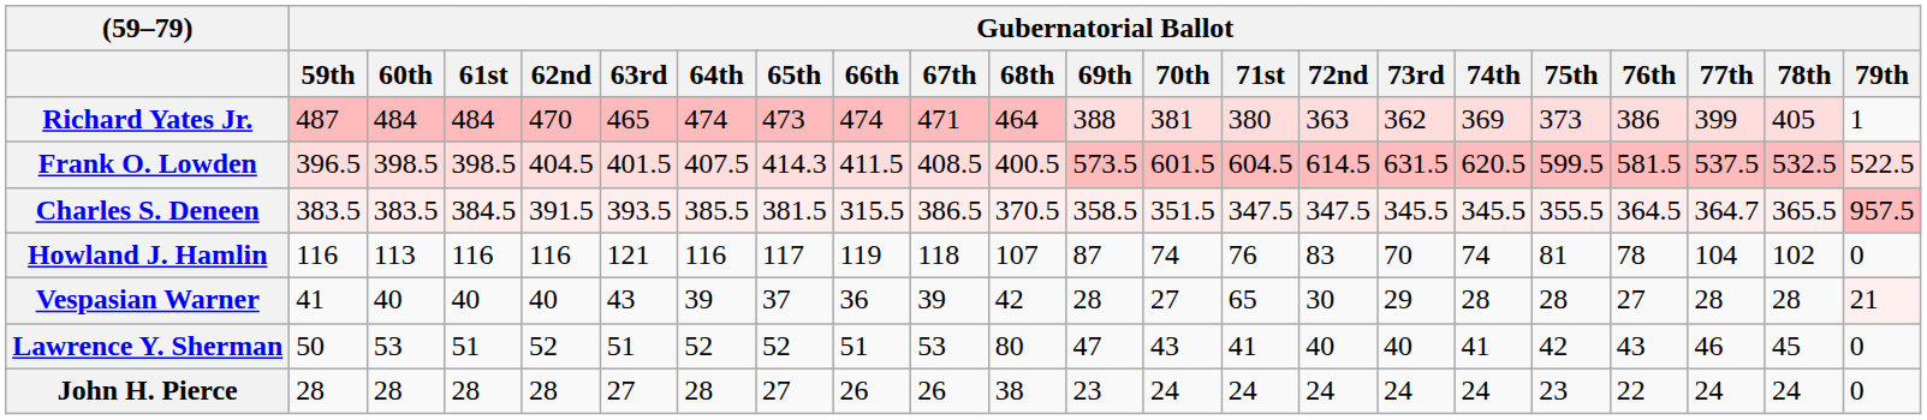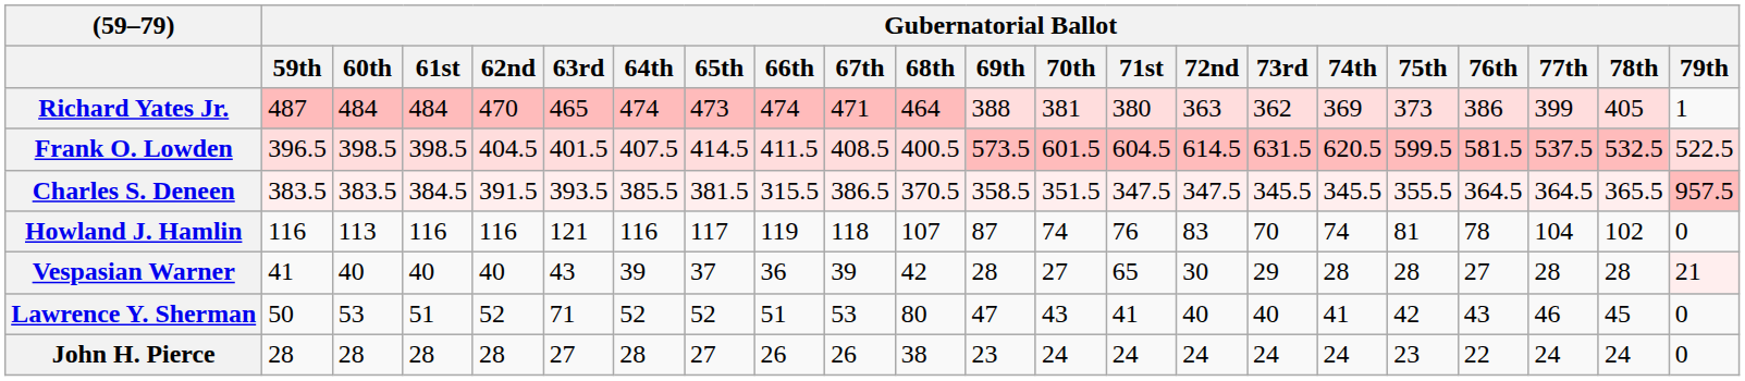 <table class="wikitable collapsible collapsed">
 <tr>
 <th>(59–79)</th>
 <th style="text-align:center" colspan="25"><strong>Gubernatorial Ballot</strong></th>
 </tr>
 <tr>
 <th></th>
 <th>59th</th>
 <th>60th</th>
 <th>61st</th>
 <th>62nd</th>
 <th>63rd</th>
 <th>64th</th>
 <th>65th</th>
 <th>66th</th>
 <th>67th</th>
 <th>68th</th>
 <th>69th</th>
 <th>70th</th>
 <th>71st</th>
 <th>72nd</th>
 <th>73rd</th>
 <th>74th</th>
 <th>75th</th>
 <th>76th</th>
 <th>77th</th>
 <th>78th</th>
 <th>79th</th>
 </tr>
 <tr>
 <th><a href='#'>Richard Yates Jr.</a></th>
 <td style="background:#fbb;">487</td>
 <td style="background:#fbb;">484</td>
 <td style="background:#fbb;">484</td>
 <td style="background:#fbb;">470</td>
 <td style="background:#fbb;">465</td>
 <td style="background:#fbb;">474</td>
 <td style="background:#fbb;">473</td>
 <td style="background:#fbb;">474</td>
 <td style="background:#fbb;">471</td>
 <td style="background:#fbb;">464</td>
 <td style="background:#fdd;">388</td>
 <td style="background:#fdd;">381</td>
 <td style="background:#fdd;">380</td>
 <td style="background:#fdd;">363</td>
 <td style="background:#fdd;">362</td>
 <td style="background:#fdd;">369</td>
 <td style="background:#fdd;">373</td>
 <td style="background:#fdd;">386</td>
 <td style="background:#fdd;">399</td>
 <td style="background:#fdd;">405</td>
 <td>1</td>
 </tr>
 <tr>
 <th><a href='#'>Frank O. Lowden</a></th>
 <td style="background:#fdd;">396.5</td>
 <td style="background:#fdd;">398.5</td>
 <td style="background:#fdd;">398.5</td>
 <td style="background:#fdd;">404.5</td>
 <td style="background:#fdd;">401.5</td>
 <td style="background:#fdd;">407.5</td>
-<td style="background:#fdd;">414.3</td>
+<td style="background:#fdd;">414.5</td>
 <td style="background:#fdd;">411.5</td>
 <td style="background:#fdd;">408.5</td>
 <td style="background:#fdd;">400.5</td>
 <td style="background:#fbb;">573.5</td>
 <td style="background:#fbb;">601.5</td>
 <td style="background:#fbb;">604.5</td>
 <td style="background:#fbb;">614.5</td>
 <td style="background:#fbb;">631.5</td>
 <td style="background:#fbb;">620.5</td>
 <td style="background:#fbb;">599.5</td>
 <td style="background:#fbb;">581.5</td>
 <td style="background:#fbb;">537.5</td>
 <td style="background:#fbb;">532.5</td>
 <td style="background:#fdd;">522.5</td>
 </tr>
 <tr>
 <th><a href='#'>Charles S. Deneen</a></th>
 <td style="background:#fee;">383.5</td>
 <td style="background:#fee;">383.5</td>
 <td style="background:#fee;">384.5</td>
 <td style="background:#fee;">391.5</td>
 <td style="background:#fee;">393.5</td>
 <td style="background:#fee;">385.5</td>
 <td style="background:#fee;">381.5</td>
 <td style="background:#fee;">315.5</td>
 <td style="background:#fee;">386.5</td>
 <td style="background:#fee;">370.5</td>
 <td style="background:#fee;">358.5</td>
 <td style="background:#fee;">351.5</td>
 <td style="background:#fee;">347.5</td>
 <td style="background:#fee;">347.5</td>
 <td style="background:#fee;">345.5</td>
 <td style="background:#fee;">345.5</td>
 <td style="background:#fee;">355.5</td>
 <td style="background:#fee;">364.5</td>
-<td style="background:#fee;">364.7</td>
+<td style="background:#fee;">364.5</td>
 <td style="background:#fee;">365.5</td>
 <td style="background:#fbb;">957.5</td>
 </tr>
 <tr>
 <th><a href='#'>Howland J. Hamlin</a></th>
 <td>116</td>
 <td>113</td>
 <td>116</td>
 <td>116</td>
 <td>121</td>
 <td>116</td>
 <td>117</td>
 <td>119</td>
 <td>118</td>
 <td>107</td>
 <td>87</td>
 <td>74</td>
 <td>76</td>
 <td>83</td>
 <td>70</td>
 <td>74</td>
 <td>81</td>
 <td>78</td>
 <td>104</td>
 <td>102</td>
 <td>0</td>
 </tr>
 <tr>
 <th><a href='#'>Vespasian Warner</a></th>
 <td>41</td>
 <td>40</td>
 <td>40</td>
 <td>40</td>
 <td>43</td>
 <td>39</td>
 <td>37</td>
 <td>36</td>
 <td>39</td>
 <td>42</td>
 <td>28</td>
 <td>27</td>
 <td>65</td>
 <td>30</td>
 <td>29</td>
 <td>28</td>
 <td>28</td>
 <td>27</td>
 <td>28</td>
 <td>28</td>
 <td style="background:#fee;">21</td>
 </tr>
 <tr>
 <th><a href='#'>Lawrence Y. Sherman</a></th>
 <td>50</td>
 <td>53</td>
 <td>51</td>
 <td>52</td>
-<td>51</td>
+<td>71</td>
 <td>52</td>
 <td>52</td>
 <td>51</td>
 <td>53</td>
 <td>80</td>
 <td>47</td>
 <td>43</td>
 <td>41</td>
 <td>40</td>
 <td>40</td>
 <td>41</td>
 <td>42</td>
 <td>43</td>
 <td>46</td>
 <td>45</td>
 <td>0</td>
 </tr>
 <tr>
 <th>John H. Pierce</th>
 <td>28</td>
 <td>28</td>
 <td>28</td>
 <td>28</td>
 <td>27</td>
 <td>28</td>
 <td>27</td>
 <td>26</td>
 <td>26</td>
 <td>38</td>
 <td>23</td>
 <td>24</td>
 <td>24</td>
 <td>24</td>
 <td>24</td>
 <td>24</td>
 <td>23</td>
 <td>22</td>
 <td>24</td>
 <td>24</td>
 <td>0</td>
 </tr>
 </table>
